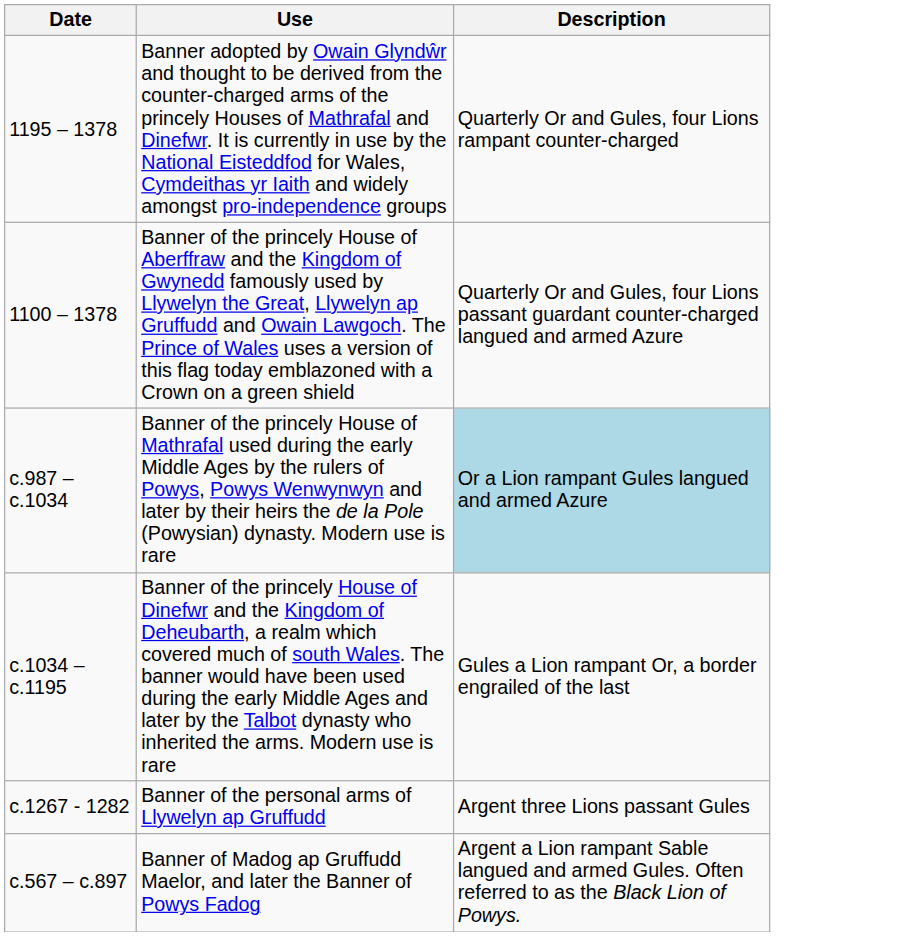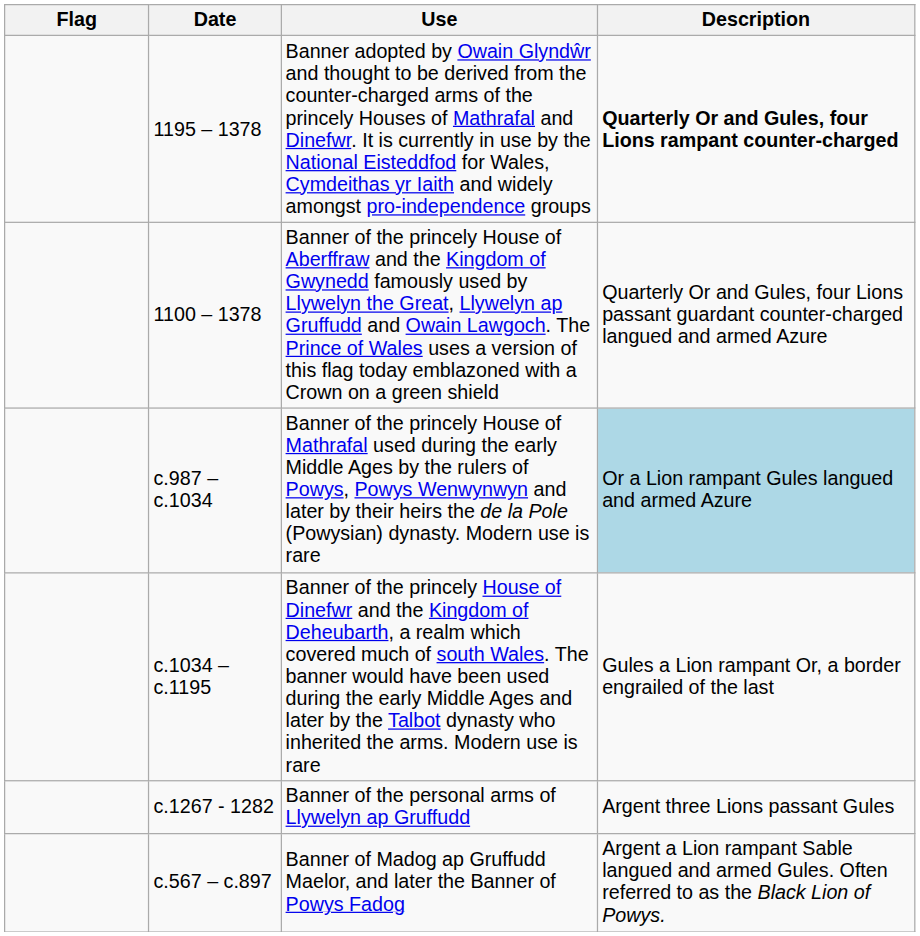 <table class="wikitable">
 <tr style="background:#efefef;">
+<th style="width:110px;">Flag</th>
 <th style="width:100px;">Date</th>
 <th style="width:250px;">Use</th>
 <th style="width:250px;">Description</th>
 </tr>
 <tr>
+<td></td>
 <td>1195 – 1378</td>
 <td>Banner adopted by <a href='#'>Owain Glyndŵr</a> and thought to be derived from the counter-charged arms of the princely Houses of <a href='#'>Mathrafal</a> and <a href='#'>Dinefwr</a>. It is currently in use by the <a href='#'>National Eisteddfod</a> for Wales, <a href='#'>Cymdeithas yr Iaith</a> and widely amongst <a href='#'>pro-independence</a> groups</td>
-<td>Quarterly Or and Gules, four Lions rampant counter-charged</td>
+<td><strong>Quarterly Or and Gules, four Lions rampant counter-charged</strong></td>
 </tr>
 <tr>
+<td></td>
 <td>1100 – 1378</td>
 <td>Banner of the princely House of <a href='#'>Aberffraw</a> and the <a href='#'>Kingdom of Gwynedd</a> famously used by <a href='#'>Llywelyn the Great</a>, <a href='#'>Llywelyn ap Gruffudd</a> and <a href='#'>Owain Lawgoch</a>. The <a href='#'>Prince of Wales</a> uses a version of this flag today emblazoned with a Crown on a green shield</td>
 <td>Quarterly Or and Gules, four Lions passant guardant counter-charged langued and armed Azure</td>
 </tr>
 <tr>
+<td></td>
 <td>c.987 – c.1034</td>
 <td>Banner of the princely House of <a href='#'>Mathrafal</a> used during the early Middle Ages by the rulers of <a href='#'>Powys</a>, <a href='#'>Powys Wenwynwyn</a> and later by their heirs the <em>de la Pole</em> (Powysian) dynasty. Modern use is rare</td>
 <td style="background: lightblue;">Or a Lion rampant Gules langued and armed Azure</td>
 </tr>
 <tr>
+<td></td>
 <td>c.1034 – c.1195</td>
 <td>Banner of the princely <a href='#'>House of Dinefwr</a> and the <a href='#'>Kingdom of Deheubarth</a>, a realm which covered much of <a href='#'>south Wales</a>. The banner would have been used during the early Middle Ages and later by the <a href='#'>Talbot</a> dynasty who inherited the arms. Modern use is rare</td>
 <td>Gules a Lion rampant Or, a border engrailed of the last</td>
 </tr>
 <tr>
+<td></td>
 <td>c.1267 - 1282</td>
 <td>Banner of the personal arms of <a href='#'>Llywelyn ap Gruffudd</a></td>
 <td>Argent three Lions passant Gules</td>
 </tr>
 <tr>
+<td></td>
 <td>c.567 – c.897</td>
 <td>Banner of Madog ap Gruffudd Maelor, and later the Banner of <a href='#'>Powys Fadog</a></td>
 <td>Argent a Lion rampant Sable langued and armed Gules. Often referred to as the <em>Black Lion of Powys.</em></td>
 </tr>
 </table>
